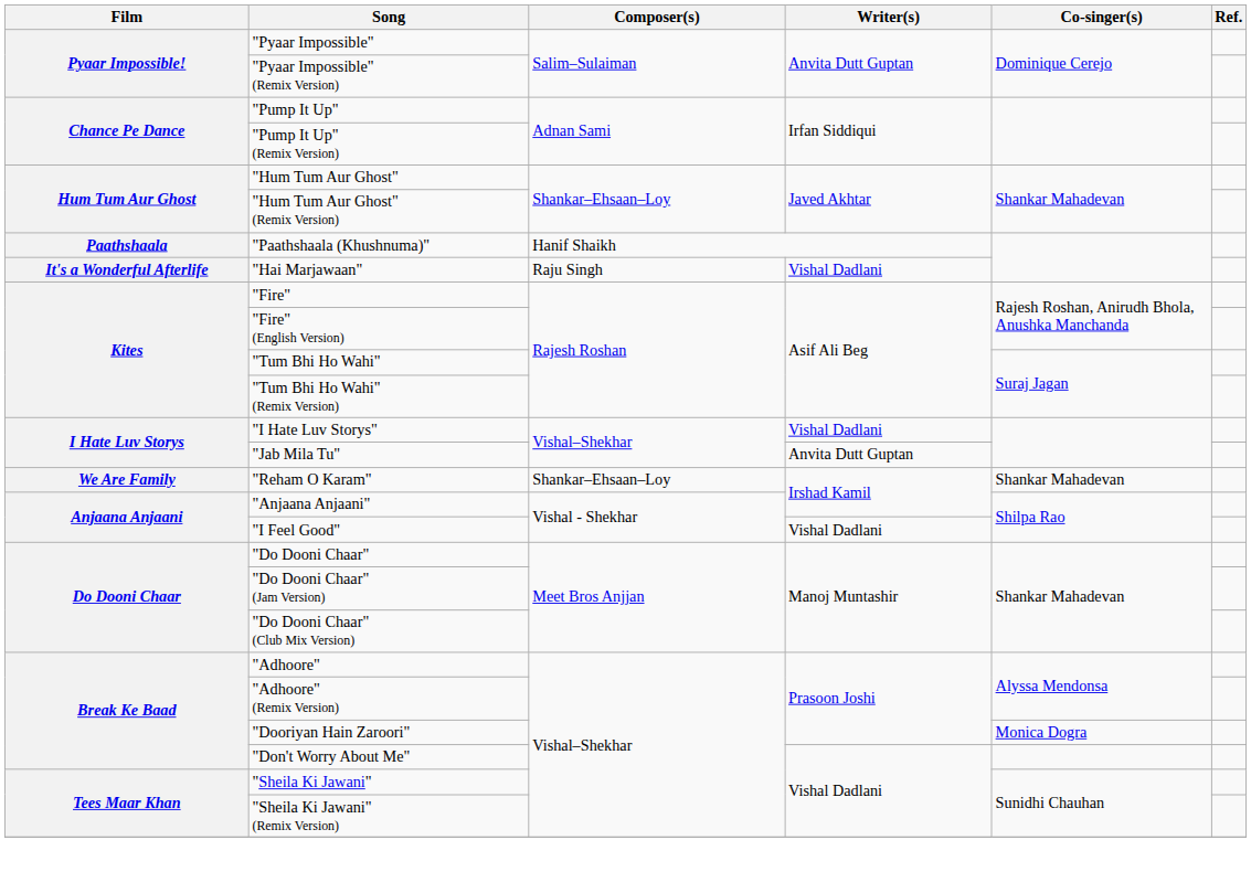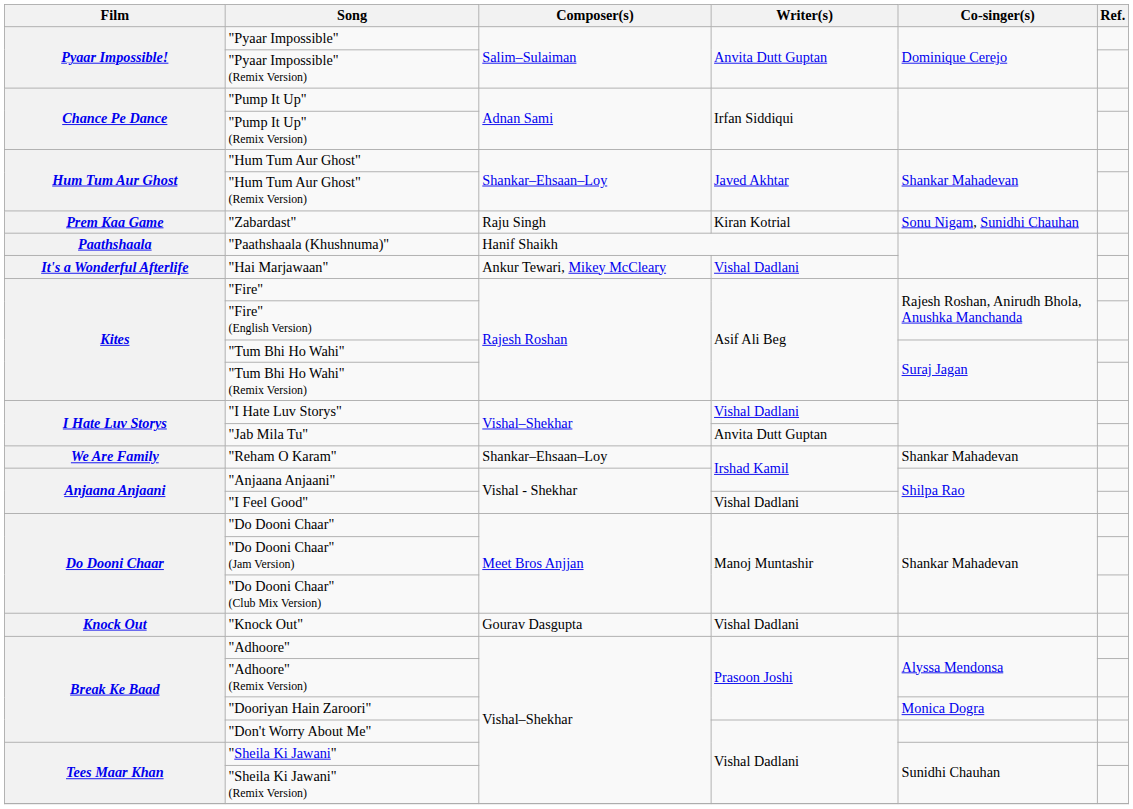 <table class="wikitable plainrowheaders" width="100%" textcolor:#000;">
 <tr>
 <th scope="col" width=20%><strong>Film</strong></th>
 <th scope="col" width=23%><strong>Song</strong></th>
 <th scope="col" width=21%><strong>Composer(s)</strong></th>
 <th scope="col" width=17%><strong>Writer(s)</strong></th>
 <th scope="col" width=18%><strong>Co-singer(s)</strong></th>
 <th scope="col" width=1%><strong>Ref.</strong></th>
 </tr>
 <tr>
 <th scope="row" rowspan="2"><em><a href='#'>Pyaar Impossible!</a></em></th>
 <td>"Pyaar Impossible"</td>
 <td rowspan="2"><a href='#'>Salim–Sulaiman</a></td>
 <td rowspan="2"><a href='#'>Anvita Dutt Guptan</a></td>
 <td rowspan="2"><a href='#'>Dominique Cerejo</a></td>
 <td></td>
 </tr>
 <tr>
 <td>"Pyaar Impossible"<br><small>(Remix Version)</small></td>
 <td></td>
 </tr>
 <tr>
 <th scope="row" rowspan="2"><em><a href='#'>Chance Pe Dance</a></em></th>
 <td>"Pump It Up"</td>
 <td rowspan="2"><a href='#'>Adnan Sami</a></td>
 <td rowspan="2">Irfan Siddiqui</td>
 <td rowspan="2"></td>
 <td></td>
 </tr>
 <tr>
 <td>"Pump It Up"<br><small>(Remix Version)</small></td>
 <td></td>
 </tr>
 <tr>
 <th scope="row" rowspan="2"><em><a href='#'>Hum Tum Aur Ghost</a></em></th>
 <td>"Hum Tum Aur Ghost"</td>
 <td rowspan="2"><a href='#'>Shankar–Ehsaan–Loy</a></td>
 <td rowspan="2"><a href='#'>Javed Akhtar</a></td>
 <td rowspan="2"><a href='#'>Shankar Mahadevan</a></td>
 <td></td>
 </tr>
 <tr>
 <td>"Hum Tum Aur Ghost"<br><small>(Remix Version)</small></td>
 <td></td>
 </tr>
 <tr>
+<th scope="row"><em><a href='#'>Prem Kaa Game</a></em></th>
+<td>"Zabardast"</td>
+<td>Raju Singh</td>
+<td>Kiran Kotrial</td>
+<td><a href='#'>Sonu Nigam</a>, <a href='#'>Sunidhi Chauhan</a></td>
+<td></td>
+</tr>
+<tr>
 <th scope="row"><em><a href='#'>Paathshaala</a></em></th>
 <td>"Paathshaala (Khushnuma)"</td>
 <td colspan="2">Hanif Shaikh</td>
 <td rowspan="2"></td>
 <td></td>
 </tr>
 <tr>
 <th scope="row"><em><a href='#'>It's a Wonderful Afterlife</a></em></th>
 <td>"Hai Marjawaan"</td>
-<td>Raju Singh</td>
+<td>Ankur Tewari, <a href='#'>Mikey McCleary</a></td>
 <td><a href='#'>Vishal Dadlani</a></td>
 <td></td>
 </tr>
 <tr>
 <th scope="row" rowspan="4"><em><a href='#'>Kites</a></em></th>
 <td>"Fire"</td>
 <td rowspan="4"><a href='#'>Rajesh Roshan</a></td>
 <td rowspan="4">Asif Ali Beg</td>
 <td rowspan="2">Rajesh Roshan, Anirudh Bhola, <a href='#'>Anushka Manchanda</a></td>
 <td></td>
 </tr>
 <tr>
 <td>"Fire"<br><small>(English Version)</small></td>
 <td></td>
 </tr>
 <tr>
 <td>"Tum Bhi Ho Wahi"</td>
 <td rowspan="2"><a href='#'>Suraj Jagan</a></td>
 <td></td>
 </tr>
 <tr>
 <td>"Tum Bhi Ho Wahi"<br><small>(Remix Version)</small></td>
 <td></td>
 </tr>
 <tr>
 <th scope="row" rowspan="2"><em><a href='#'>I Hate Luv Storys</a></em></th>
 <td>"I Hate Luv Storys"</td>
 <td rowspan="2"><a href='#'>Vishal–Shekhar</a></td>
 <td><a href='#'>Vishal Dadlani</a></td>
 <td rowspan="2"></td>
 <td></td>
 </tr>
 <tr>
 <td>"Jab Mila Tu"</td>
 <td>Anvita Dutt Guptan</td>
 <td></td>
 </tr>
 <tr>
 <th scope="row"><em><a href='#'>We Are Family</a></em></th>
 <td>"Reham O Karam"</td>
 <td>Shankar–Ehsaan–Loy</td>
 <td rowspan="2"><a href='#'>Irshad Kamil</a></td>
 <td>Shankar Mahadevan</td>
 <td></td>
 </tr>
 <tr>
 <th scope="row" rowspan="2"><em><a href='#'>Anjaana Anjaani</a></em></th>
 <td>"Anjaana Anjaani"</td>
 <td rowspan="2">Vishal - Shekhar</td>
 <td rowspan="2"><a href='#'>Shilpa Rao</a></td>
 <td></td>
 </tr>
 <tr>
 <td>"I Feel Good"</td>
 <td>Vishal Dadlani</td>
 <td></td>
 </tr>
 <tr>
 <th scope="row" rowspan="3"><em><a href='#'>Do Dooni Chaar</a></em></th>
 <td>"Do Dooni Chaar"</td>
 <td rowspan="3"><a href='#'>Meet Bros Anjjan</a></td>
 <td rowspan="3">Manoj Muntashir</td>
 <td rowspan="3">Shankar Mahadevan</td>
 <td></td>
 </tr>
 <tr>
 <td>"Do Dooni Chaar"<br><small>(Jam Version)</small></td>
 <td></td>
 </tr>
 <tr>
 <td>"Do Dooni Chaar"<br><small>(Club Mix Version)</small></td>
 <td></td>
 </tr>
 <tr>
+<th scope="row"><em><a href='#'>Knock Out</a></em></th>
+<td>"Knock Out"</td>
+<td>Gourav Dasgupta</td>
+<td>Vishal Dadlani</td>
+<td></td>
+<td></td>
+</tr>
+<tr>
 <th scope="row" rowspan="4"><em><a href='#'>Break Ke Baad</a></em></th>
 <td>"Adhoore"</td>
 <td rowspan="6">Vishal–Shekhar</td>
 <td rowspan="3"><a href='#'>Prasoon Joshi</a></td>
 <td rowspan="2"><a href='#'>Alyssa Mendonsa</a></td>
 <td></td>
 </tr>
 <tr>
 <td>"Adhoore"<br><small>(Remix Version)</small></td>
 <td></td>
 </tr>
 <tr>
 <td>"Dooriyan Hain Zaroori"</td>
 <td><a href='#'>Monica Dogra</a></td>
 <td></td>
 </tr>
 <tr>
 <td>"Don't Worry About Me"</td>
 <td rowspan="3">Vishal Dadlani</td>
 <td></td>
 <td></td>
 </tr>
 <tr>
 <th scope="row" rowspan="2"><em><a href='#'>Tees Maar Khan</a></em></th>
 <td>"<a href='#'>Sheila Ki Jawani</a>"</td>
 <td rowspan="2">Sunidhi Chauhan</td>
 <td></td>
 </tr>
 <tr>
 <td>"Sheila Ki Jawani"<br><small>(Remix Version)</small></td>
 <td></td>
 </tr>
 <tr>
 </tr>
 </table>
